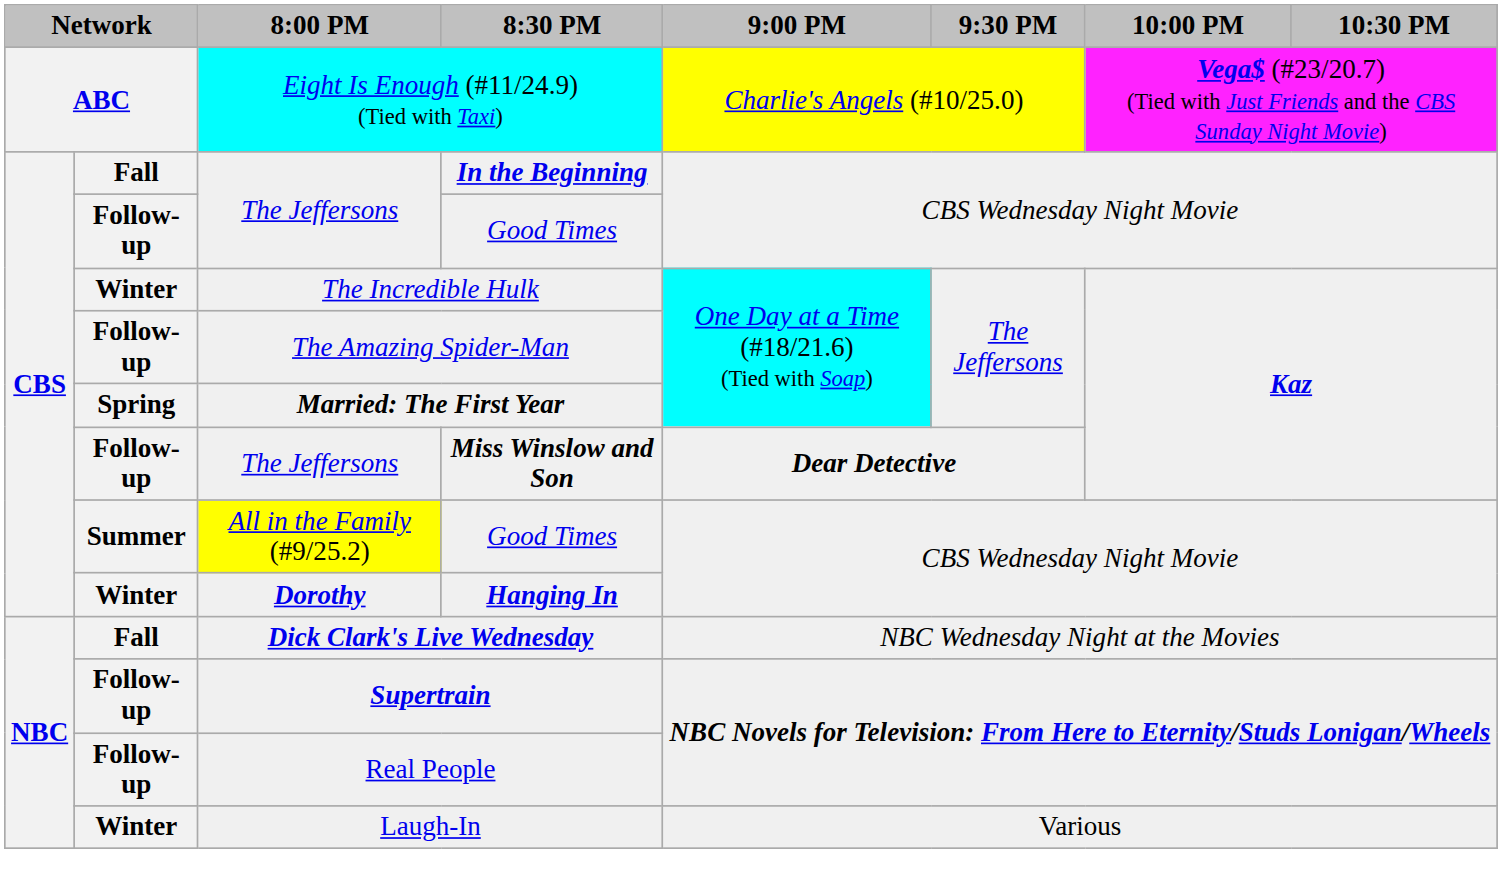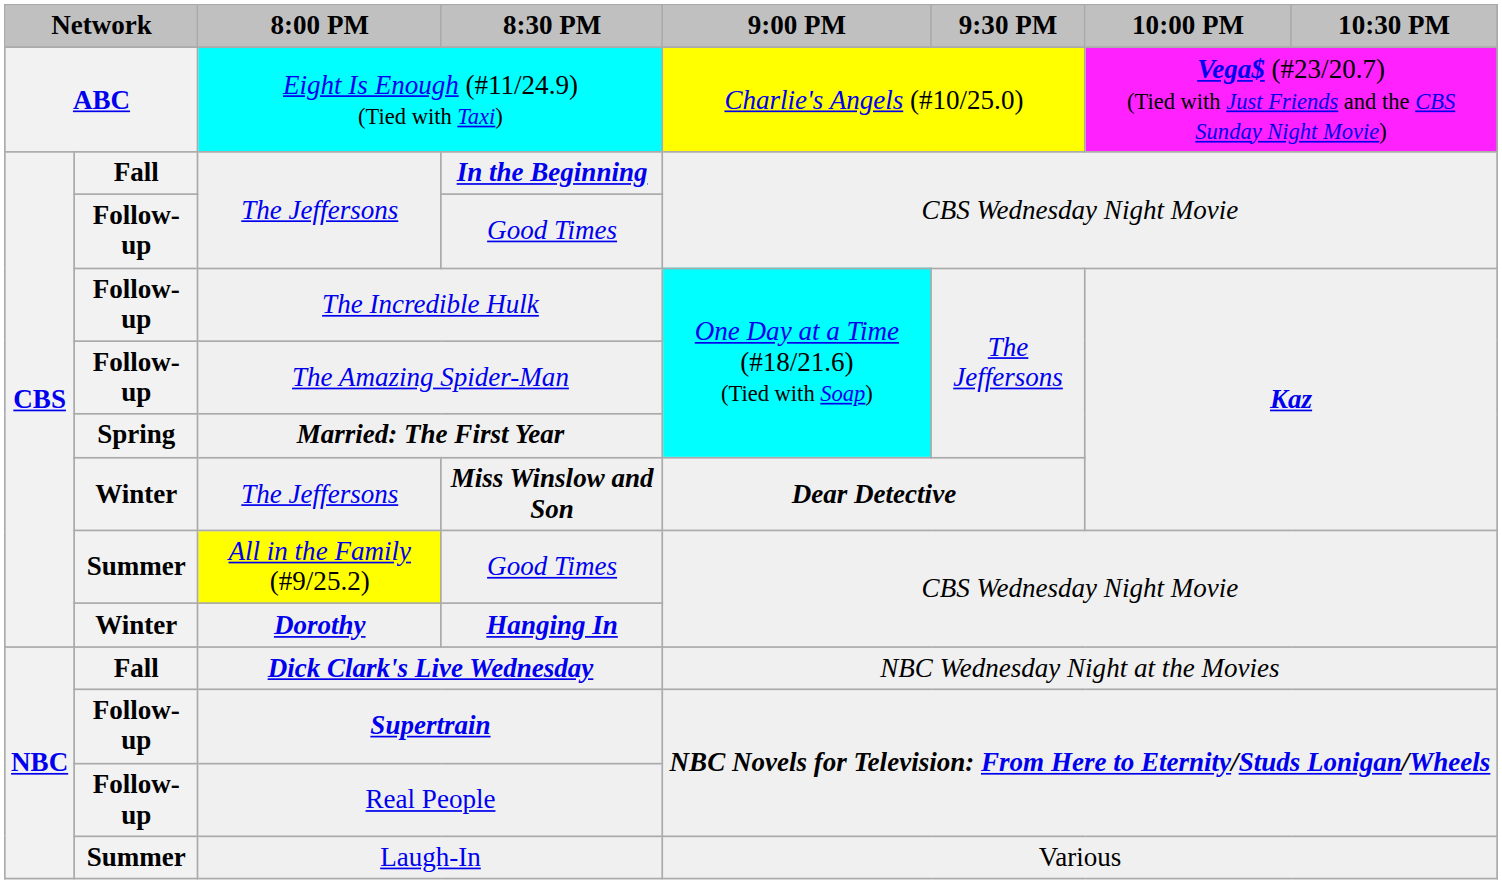 <table class="wikitable" style="width:100%;margin-right:0;text-align:center">
 <tr>
 <th colspan="2" style="background-color:#C0C0C0;text-align:center">Network</th>
 <th style="background-color:#C0C0C0;text-align:center">8:00 PM</th>
 <th style="background-color:#C0C0C0;text-align:center">8:30 PM</th>
 <th style="background-color:#C0C0C0;text-align:center">9:00 PM</th>
 <th style="background-color:#C0C0C0;text-align:center">9:30 PM</th>
 <th style="background-color:#C0C0C0;text-align:center">10:00 PM</th>
 <th style="background-color:#C0C0C0;text-align:center">10:30 PM</th>
 </tr>
 <tr>
 <th bgcolor="#C0C0C0" colspan="2"><a href='#'>ABC</a></th>
 <td bgcolor="#00FFFF" colspan="2"><em><a href='#'>Eight Is Enough</a></em> (#11/24.9) <br><small>(Tied with <em><a href='#'>Taxi</a></em>)</small></td>
 <td bgcolor="#FFFF00" colspan="2"><em><a href='#'>Charlie's Angels</a></em> (#10/25.0)</td>
 <td bgcolor="#FF22FF" colspan="2"><strong><em><a href='#'>Vega$</a></em></strong> (#23/20.7) <br><small>(Tied with <em><a href='#'>Just Friends</a></em> and the <em><a href='#'>CBS Sunday Night Movie</a></em>)</small></td>
 </tr>
 <tr>
 <th rowspan="8" bgcolor="#C0C0C0"><a href='#'>CBS</a></th>
 <th>Fall</th>
 <td bgcolor="#F0F0F0" rowspan="2"><em><a href='#'>The Jeffersons</a></em></td>
 <td bgcolor="#F0F0F0"><strong><em><a href='#'>In the Beginning</a></em></strong></td>
 <td bgcolor="#F0F0F0" colspan="4" rowspan="2"><em>CBS Wednesday Night Movie</em></td>
 </tr>
 <tr>
 <th>Follow-up</th>
 <td bgcolor="#F0F0F0"><em><a href='#'>Good Times</a></em></td>
 </tr>
 <tr>
-<th>Winter</th>
+<th>Follow-up</th>
 <td bgcolor="#F0F0F0" colspan="2"><em><a href='#'>The Incredible Hulk</a></em></td>
 <td bgcolor="#00FFFF" rowspan="3"><em><a href='#'>One Day at a Time</a></em> (#18/21.6)<br><small>(Tied with <em><a href='#'>Soap</a></em>)</small></td>
 <td bgcolor="#F0F0F0" rowspan="3"><em><a href='#'>The Jeffersons</a></em></td>
 <td bgcolor="#F0F0F0" rowspan="4" colspan="2"><strong><em><a href='#'>Kaz</a></em></strong></td>
 </tr>
 <tr>
 <th>Follow-up</th>
 <td bgcolor="#F0F0F0" colspan="2"><em><a href='#'>The Amazing Spider-Man</a></em></td>
 </tr>
 <tr>
 <th>Spring</th>
 <td bgcolor="#F0F0F0" colspan="2"><strong><em>Married: The First Year</em></strong></td>
 </tr>
 <tr>
-<th>Follow-up</th>
+<th>Winter</th>
 <td bgcolor="#F0F0F0"><em><a href='#'>The Jeffersons</a></em></td>
 <td bgcolor="#F0F0F0"><strong><em>Miss Winslow and Son</em></strong></td>
 <td bgcolor="#F0F0F0" colspan="2"><strong><em>Dear Detective</em></strong></td>
 </tr>
 <tr>
 <th>Summer</th>
 <td bgcolor="#FFFF00"><em><a href='#'>All in the Family</a></em> (#9/25.2)</td>
 <td bgcolor="#F0F0F0"><em><a href='#'>Good Times</a></em></td>
 <td colspan="4" rowspan="2" bgcolor="#F0F0F0"><em>CBS Wednesday Night Movie</em></td>
 </tr>
 <tr>
 <th>Winter</th>
 <td bgcolor="#F0F0F0"><strong><em><a href='#'>Dorothy</a></em></strong></td>
 <td bgcolor="#F0F0F0"><strong><em><a href='#'>Hanging In</a></em></strong></td>
 </tr>
 <tr>
 <th bgcolor="#C0C0C0" rowspan="4"><a href='#'>NBC</a></th>
 <th>Fall</th>
 <td bgcolor="#F0F0F0" colspan="2"><strong><em><a href='#'>Dick Clark's Live Wednesday</a></em></strong></td>
 <td bgcolor="#F0F0F0" colspan="4"><em>NBC Wednesday Night at the Movies</em></td>
 </tr>
 <tr>
 <th>Follow-up</th>
 <td bgcolor="#F0F0F0" colspan="2"><strong><em><a href='#'>Supertrain</a></em></strong></td>
 <td bgcolor="#F0F0F0" colspan="4" rowspan="2"><strong><em>NBC Novels for Television<strong>: </strong><a href='#'>From Here to Eternity</a><strong>/</strong><a href='#'>Studs Lonigan</a><strong>/<a href='#'>Wheels</a><em></td>
 </tr>
 <tr>
 <th>Follow-up</th>
 <td bgcolor="#F0F0F0" colspan="2"></em></strong><a href='#'>Real People</a><strong><em></td>
 </tr>
 <tr>
-<th>Winter</th>
+<th>Summer</th>
 <td bgcolor="#F0F0F0" colspan="2"></em><a href='#'>Laugh-In</a><em></td>
 <td bgcolor="#F0F0F0" colspan="4"></em>Various<em></td>
 </tr>
 </table>
